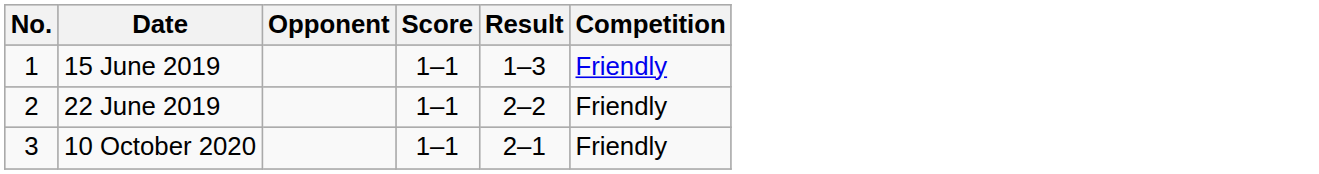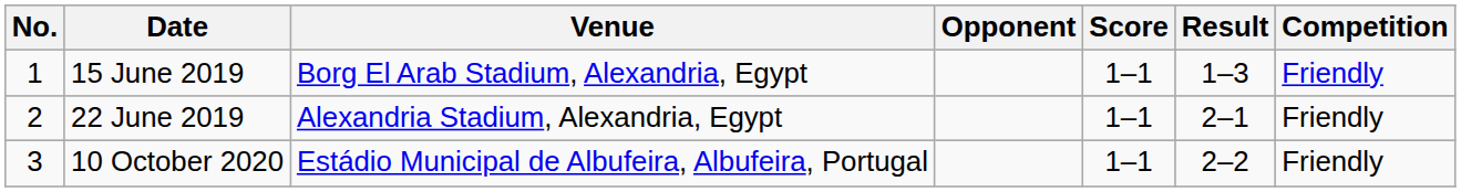 <table class="wikitable sortable">
 <tr>
 <th scope="col">No.</th>
 <th scope="col">Date</th>
+<th scope="col">Venue</th>
 <th scope="col">Opponent</th>
 <th scope="col">Score</th>
 <th scope="col">Result</th>
 <th scope="col">Competition</th>
 </tr>
 <tr>
 <td align="center">1</td>
 <td>15 June 2019</td>
+<td><a href='#'>Borg El Arab Stadium</a>, <a href='#'>Alexandria</a>, Egypt</td>
 <td></td>
 <td align="center">1–1</td>
 <td align="center">1–3</td>
 <td><a href='#'>Friendly</a></td>
 </tr>
 <tr>
 <td align="center">2</td>
 <td>22 June 2019</td>
+<td><a href='#'>Alexandria Stadium</a>, Alexandria, Egypt</td>
+<td></td>
+<td align="center">1–1</td>
+<td align="center">2–1</td>
+<td>Friendly</td>
+</tr>
+<tr>
+<td align="center">3</td>
+<td>10 October 2020</td>
+<td><a href='#'>Estádio Municipal de Albufeira</a>, <a href='#'>Albufeira</a>, Portugal</td>
 <td></td>
 <td align="center">1–1</td>
 <td align="center">2–2</td>
 <td>Friendly</td>
 </tr>
-<tr>
-<td align="center">3</td>
-<td>10 October 2020</td>
-<td></td>
-<td align="center">1–1</td>
-<td align="center">2–1</td>
-<td>Friendly</td>
-</tr>
 </table>
